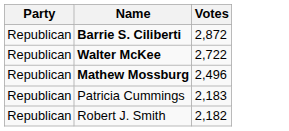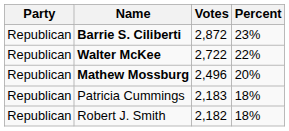 <table class="wikitable">
 <tr>
 <th>Party</th>
 <th>Name</th>
 <th>Votes</th>
+<th>Percent</th>
 </tr>
 <tr>
 <td>Republican</td>
 <td><strong>Barrie S. Ciliberti</strong></td>
 <td>2,872</td>
+<td>23%</td>
 </tr>
 <tr>
 <td>Republican</td>
 <td><strong>Walter McKee</strong></td>
 <td>2,722</td>
+<td>22%</td>
 </tr>
 <tr>
 <td>Republican</td>
 <td><strong>Mathew Mossburg</strong></td>
 <td>2,496</td>
+<td>20%</td>
 </tr>
 <tr>
 <td>Republican</td>
 <td>Patricia Cummings</td>
 <td>2,183</td>
+<td>18%</td>
 </tr>
 <tr>
 <td>Republican</td>
 <td>Robert J. Smith</td>
 <td>2,182</td>
+<td>18%</td>
 </tr>
 </table>
